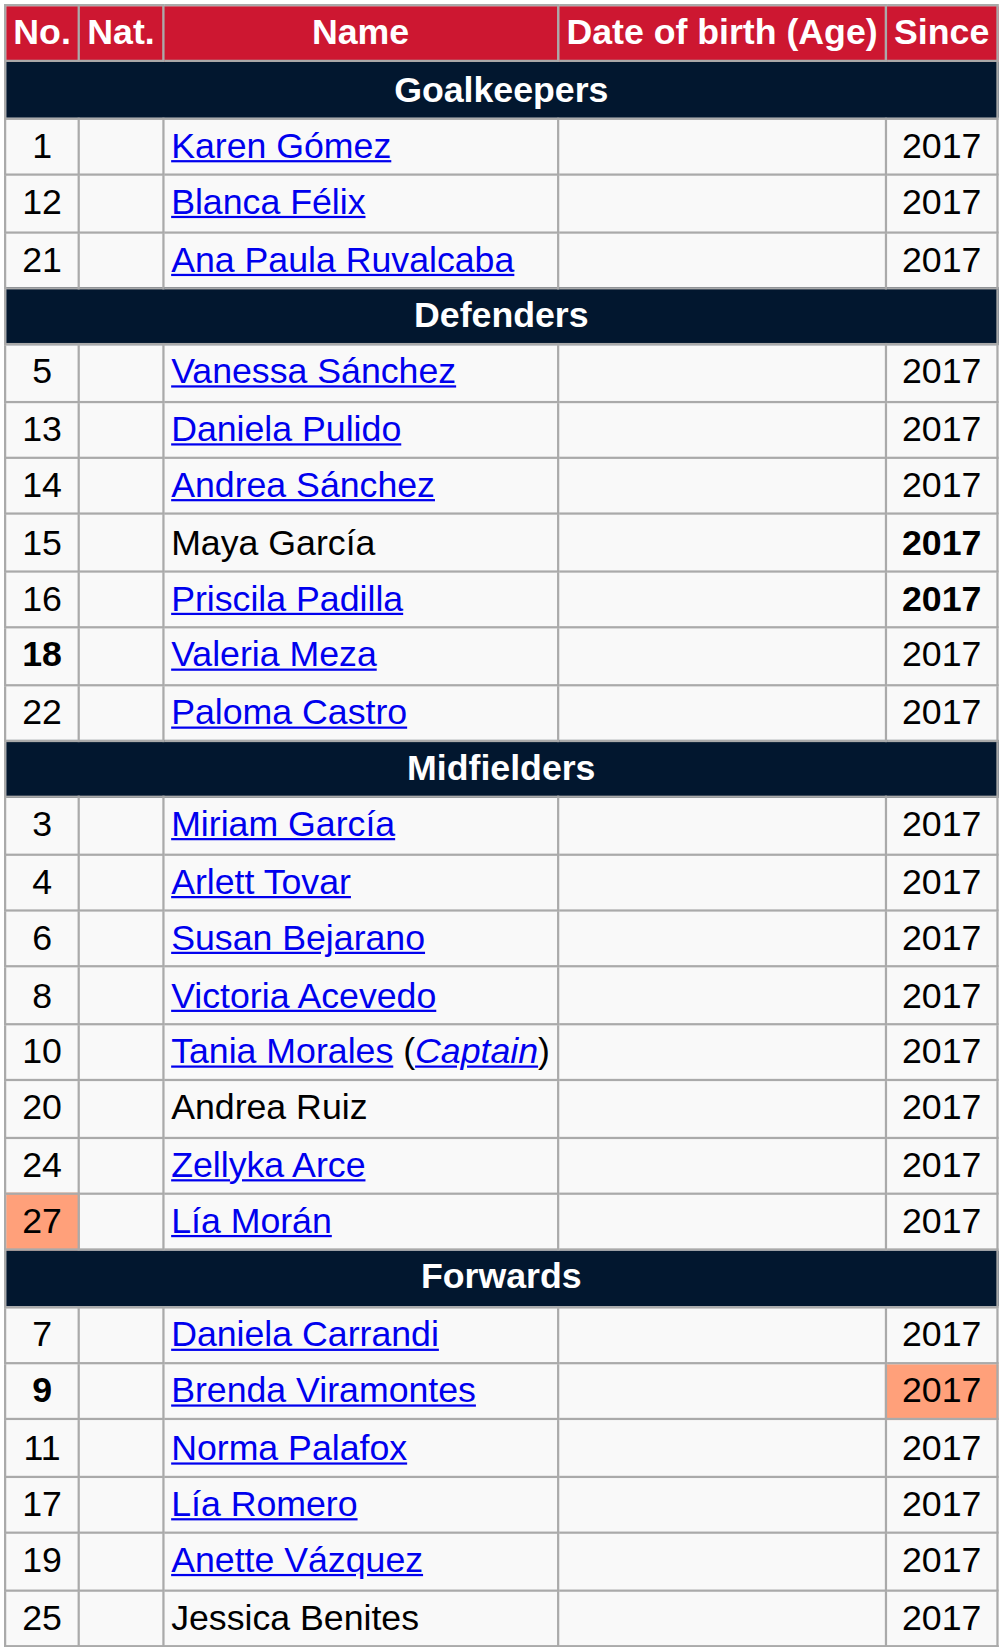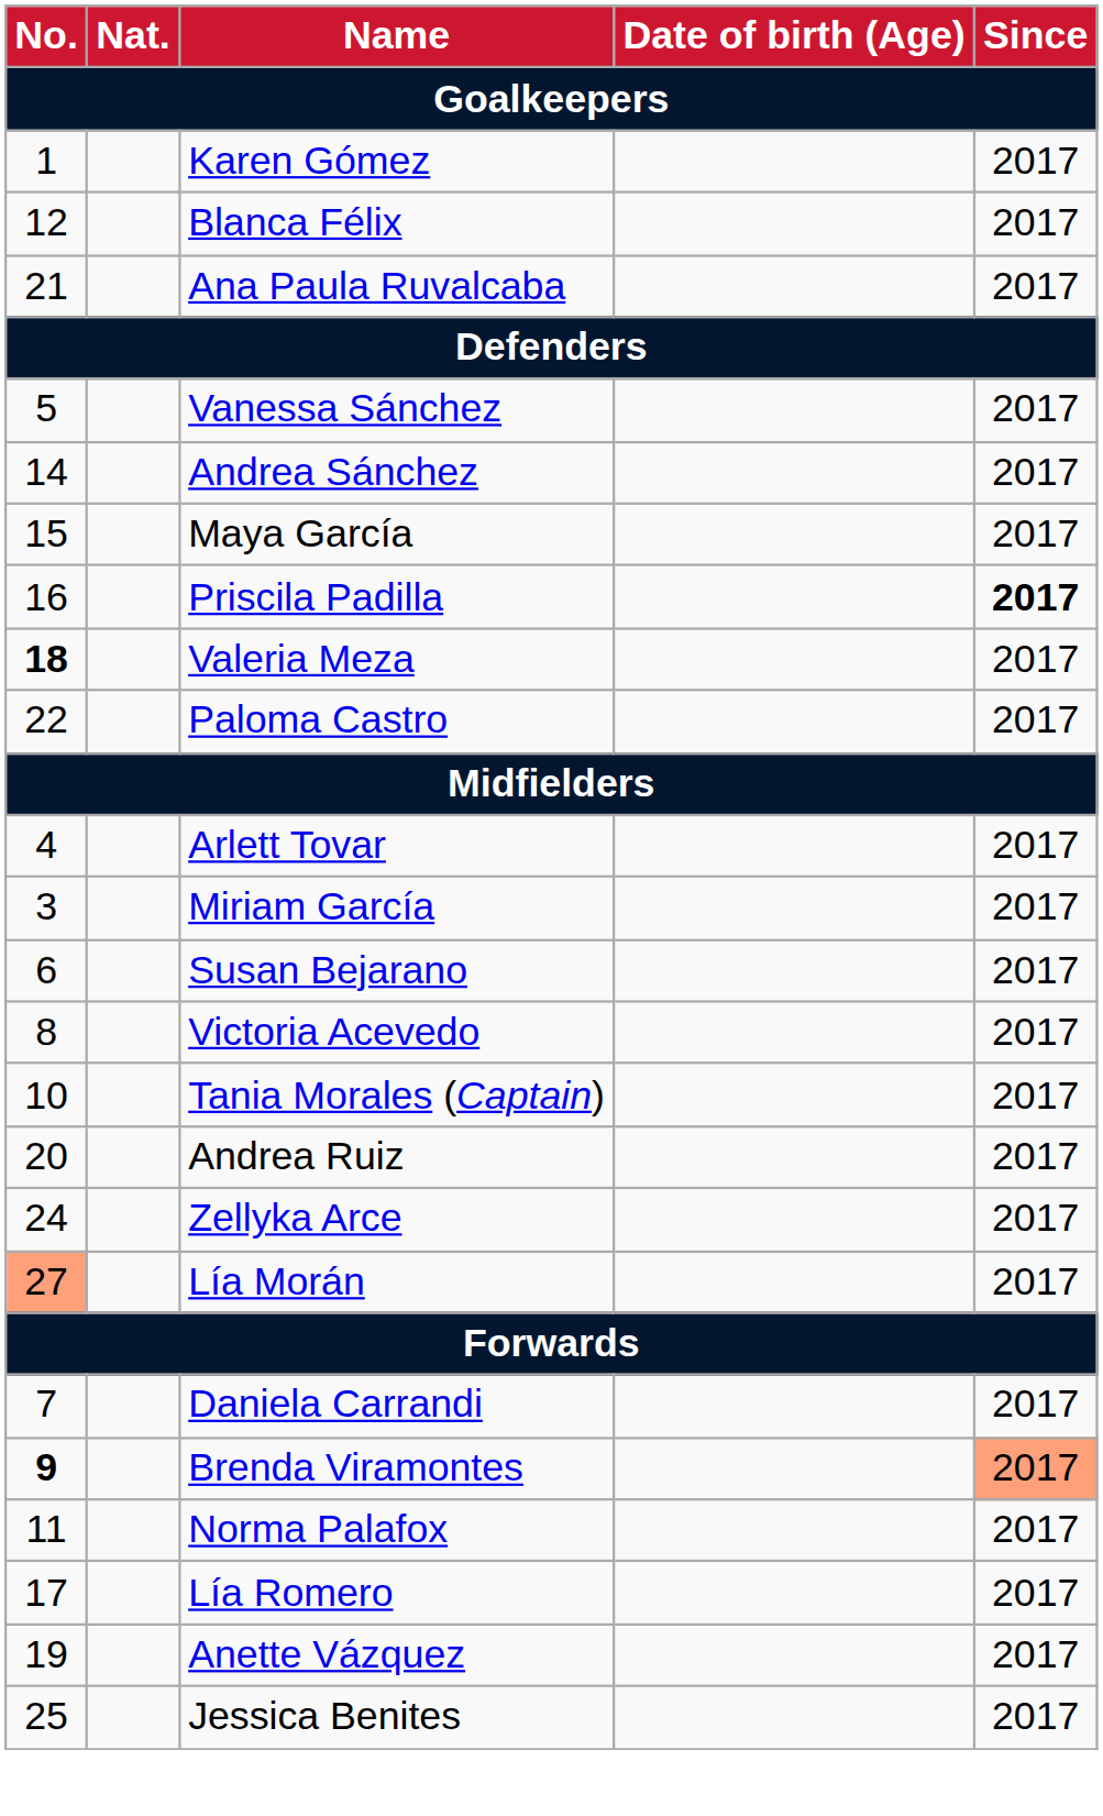 <table class="wikitable" style="text-align:center; font-size:100%;">
 <tr>
 <th style=background-color:#CD1731;color:#FFFFFF>No.</th>
 <th style=background-color:#CD1731;color:#FFFFFF>Nat.</th>
 <th style=background-color:#CD1731;color:#FFFFFF>Name</th>
 <th style=background-color:#CD1731;color:#FFFFFF>Date of birth (Age)</th>
 <th style=background-color:#CD1731;color:#FFFFFF>Since</th>
 </tr>
 <tr>
 <th colspan="5" style="background:#02172F; color:#FFFFFF; text-align:center;">Goalkeepers</th>
 </tr>
 <tr>
 <td>1</td>
 <td></td>
 <td align=left><a href='#'>Karen Gómez</a></td>
 <td></td>
 <td>2017</td>
 </tr>
 <tr>
 <td>12</td>
 <td></td>
 <td align=left><a href='#'>Blanca Félix</a></td>
 <td></td>
 <td>2017</td>
 </tr>
 <tr>
 <td>21</td>
 <td></td>
 <td align=left><a href='#'>Ana Paula Ruvalcaba</a></td>
 <td></td>
 <td>2017</td>
 </tr>
 <tr>
 <th colspan="5" style="background:#02172F; color:#FFFFFF; text-align:center;">Defenders</th>
 </tr>
 <tr>
 <td>5</td>
 <td></td>
 <td align=left><a href='#'>Vanessa Sánchez</a></td>
 <td></td>
 <td>2017</td>
 </tr>
 <tr>
-<td>13</td>
-<td></td>
-<td align=left><a href='#'>Daniela Pulido</a></td>
-<td></td>
-<td>2017</td>
-</tr>
-<tr>
 <td>14</td>
 <td></td>
 <td align=left><a href='#'>Andrea Sánchez</a></td>
 <td></td>
 <td>2017</td>
 </tr>
 <tr>
 <td>15</td>
 <td></td>
 <td align=left>Maya García</td>
 <td></td>
-<td><strong>2017</strong></td>
+<td>2017</td>
 </tr>
 <tr>
 <td>16</td>
 <td></td>
 <td align=left><a href='#'>Priscila Padilla</a></td>
 <td></td>
 <td><strong>2017</strong></td>
 </tr>
 <tr>
 <td><strong>18</strong></td>
 <td></td>
 <td align=left><a href='#'>Valeria Meza</a></td>
 <td></td>
 <td>2017</td>
 </tr>
 <tr>
 <td>22</td>
 <td></td>
 <td align=left><a href='#'>Paloma Castro</a></td>
 <td></td>
 <td>2017</td>
 </tr>
 <tr>
 <th colspan="5" style="background:#02172F; color:#FFFFFF; text-align:center;">Midfielders</th>
 </tr>
 <tr>
-<td>3</td>
+<td>4</td>
 <td></td>
-<td align=left><a href='#'>Miriam García</a></td>
+<td align=left><a href='#'>Arlett Tovar</a></td>
 <td></td>
 <td>2017</td>
 </tr>
 <tr>
-<td>4</td>
+<td>3</td>
 <td></td>
-<td align=left><a href='#'>Arlett Tovar</a></td>
+<td align=left><a href='#'>Miriam García</a></td>
 <td></td>
 <td>2017</td>
 </tr>
 <tr>
 <td>6</td>
 <td></td>
 <td align=left><a href='#'>Susan Bejarano</a></td>
 <td></td>
 <td>2017</td>
 </tr>
 <tr>
 <td>8</td>
 <td></td>
 <td align=left><a href='#'>Victoria Acevedo</a></td>
 <td></td>
 <td>2017</td>
 </tr>
 <tr>
 <td>10</td>
 <td></td>
 <td align=left><a href='#'>Tania Morales</a> (<em><a href='#'>Captain</a></em>)</td>
 <td></td>
 <td>2017</td>
 </tr>
 <tr>
 <td>20</td>
 <td></td>
 <td align=left>Andrea Ruiz</td>
 <td></td>
 <td>2017</td>
 </tr>
 <tr>
 <td>24</td>
 <td></td>
 <td align=left><a href='#'>Zellyka Arce</a></td>
 <td></td>
 <td>2017</td>
 </tr>
 <tr>
 <td style="background: lightsalmon;">27</td>
 <td></td>
 <td align=left><a href='#'>Lía Morán</a></td>
 <td></td>
 <td>2017</td>
 </tr>
 <tr>
 <th colspan="5" style="background:#02172F; color:#FFFFFF; text-align:center;">Forwards</th>
 </tr>
 <tr>
 <td>7</td>
 <td></td>
 <td align=left><a href='#'>Daniela Carrandi</a></td>
 <td></td>
 <td>2017</td>
 </tr>
 <tr>
 <td><strong>9</strong></td>
 <td></td>
 <td align=left><a href='#'>Brenda Viramontes</a></td>
 <td></td>
 <td style="background: lightsalmon;">2017</td>
 </tr>
 <tr>
 <td>11</td>
 <td></td>
 <td align=left><a href='#'>Norma Palafox</a></td>
 <td></td>
 <td>2017</td>
 </tr>
 <tr>
 <td>17</td>
 <td></td>
 <td align=left><a href='#'>Lía Romero</a></td>
 <td></td>
 <td>2017</td>
 </tr>
 <tr>
 <td>19</td>
 <td></td>
 <td align=left><a href='#'>Anette Vázquez</a></td>
 <td></td>
 <td>2017</td>
 </tr>
 <tr>
 <td>25</td>
 <td></td>
 <td align=left>Jessica Benites</td>
 <td></td>
 <td>2017</td>
 </tr>
 <tr>
 </tr>
 </table>
